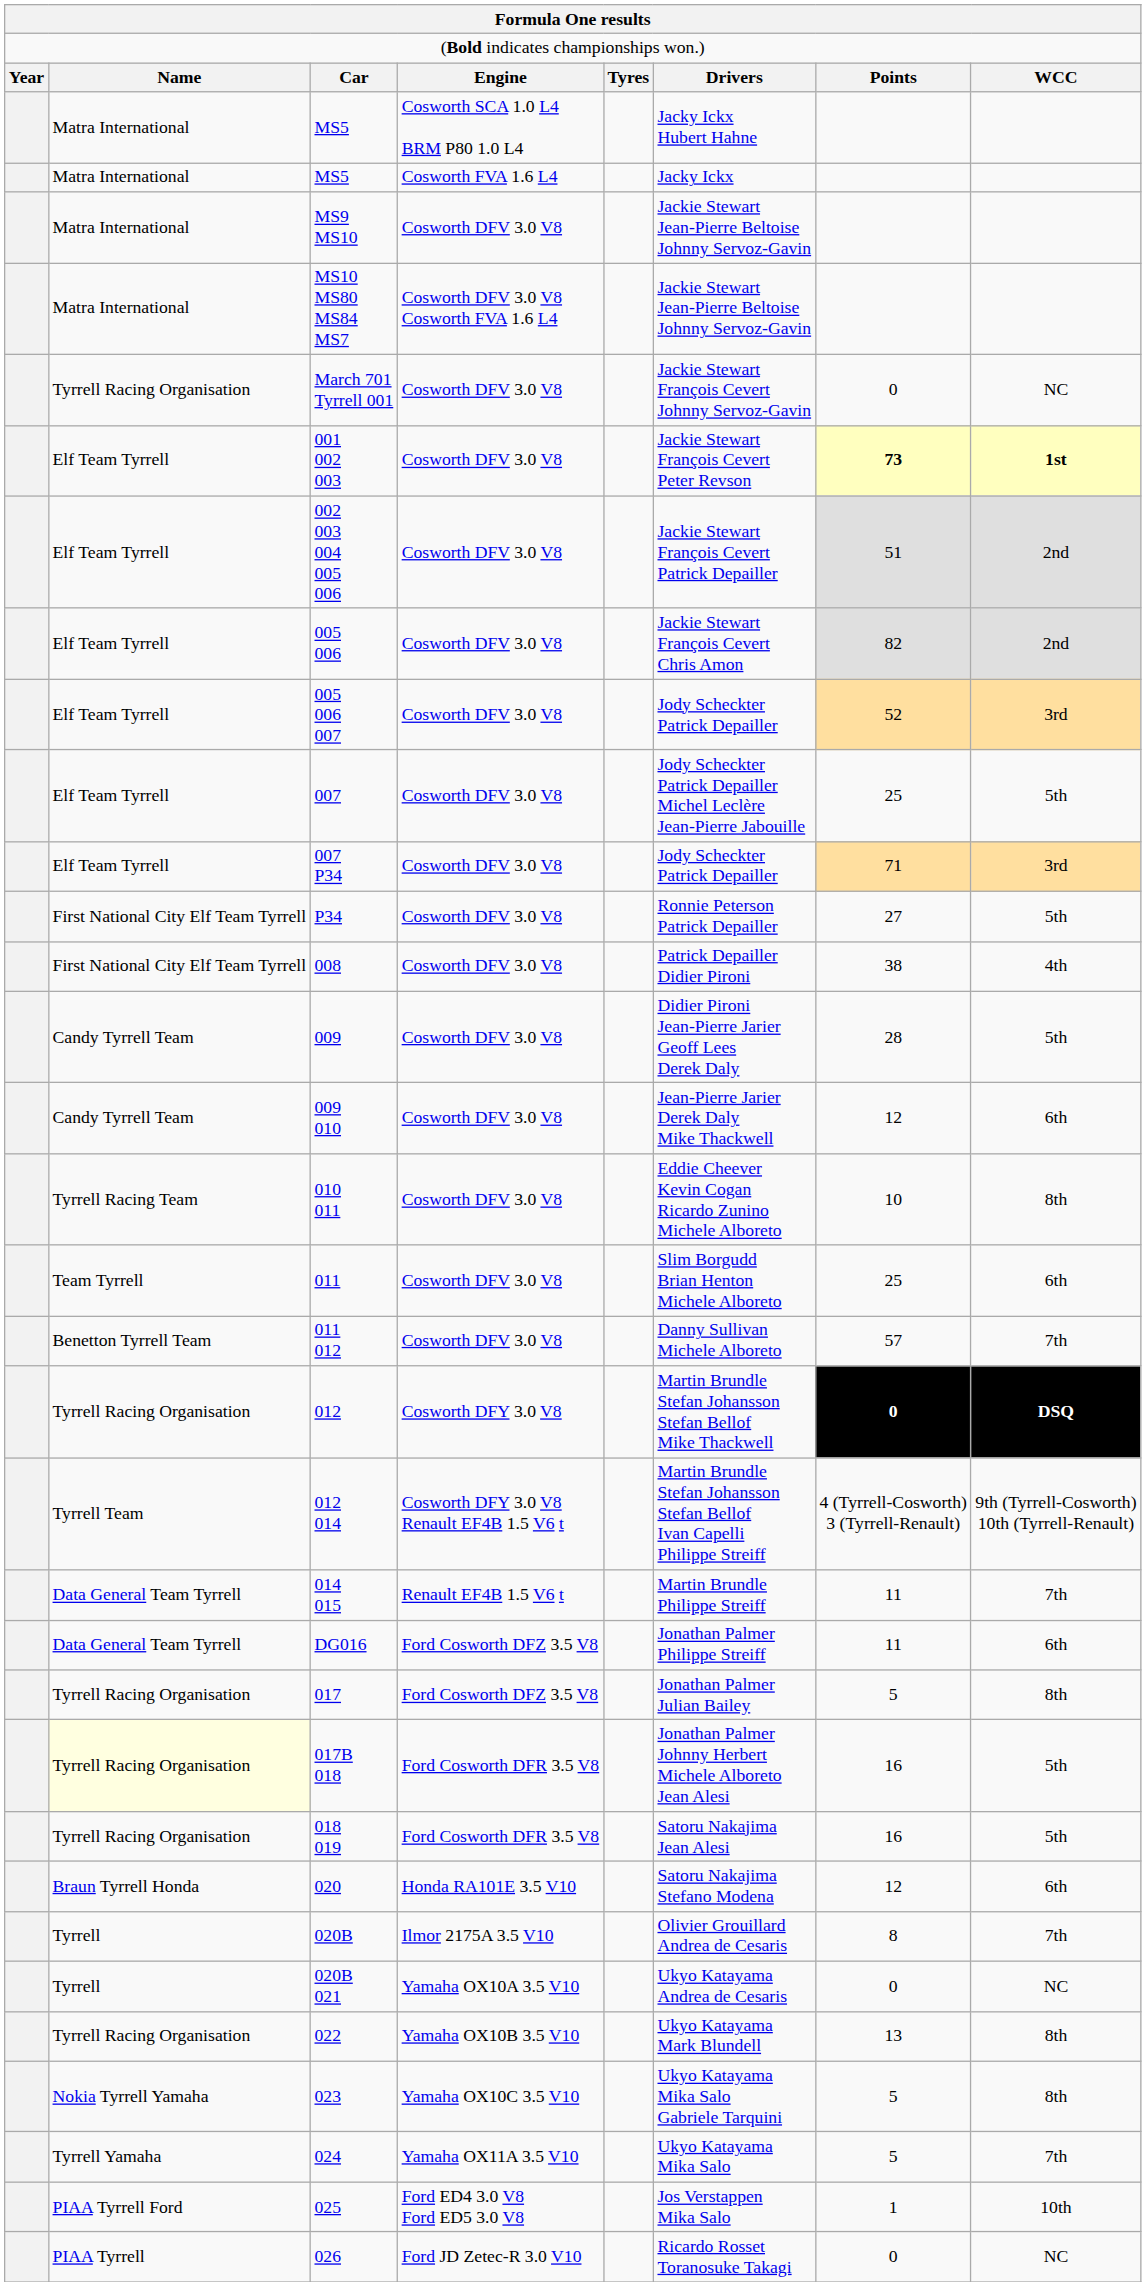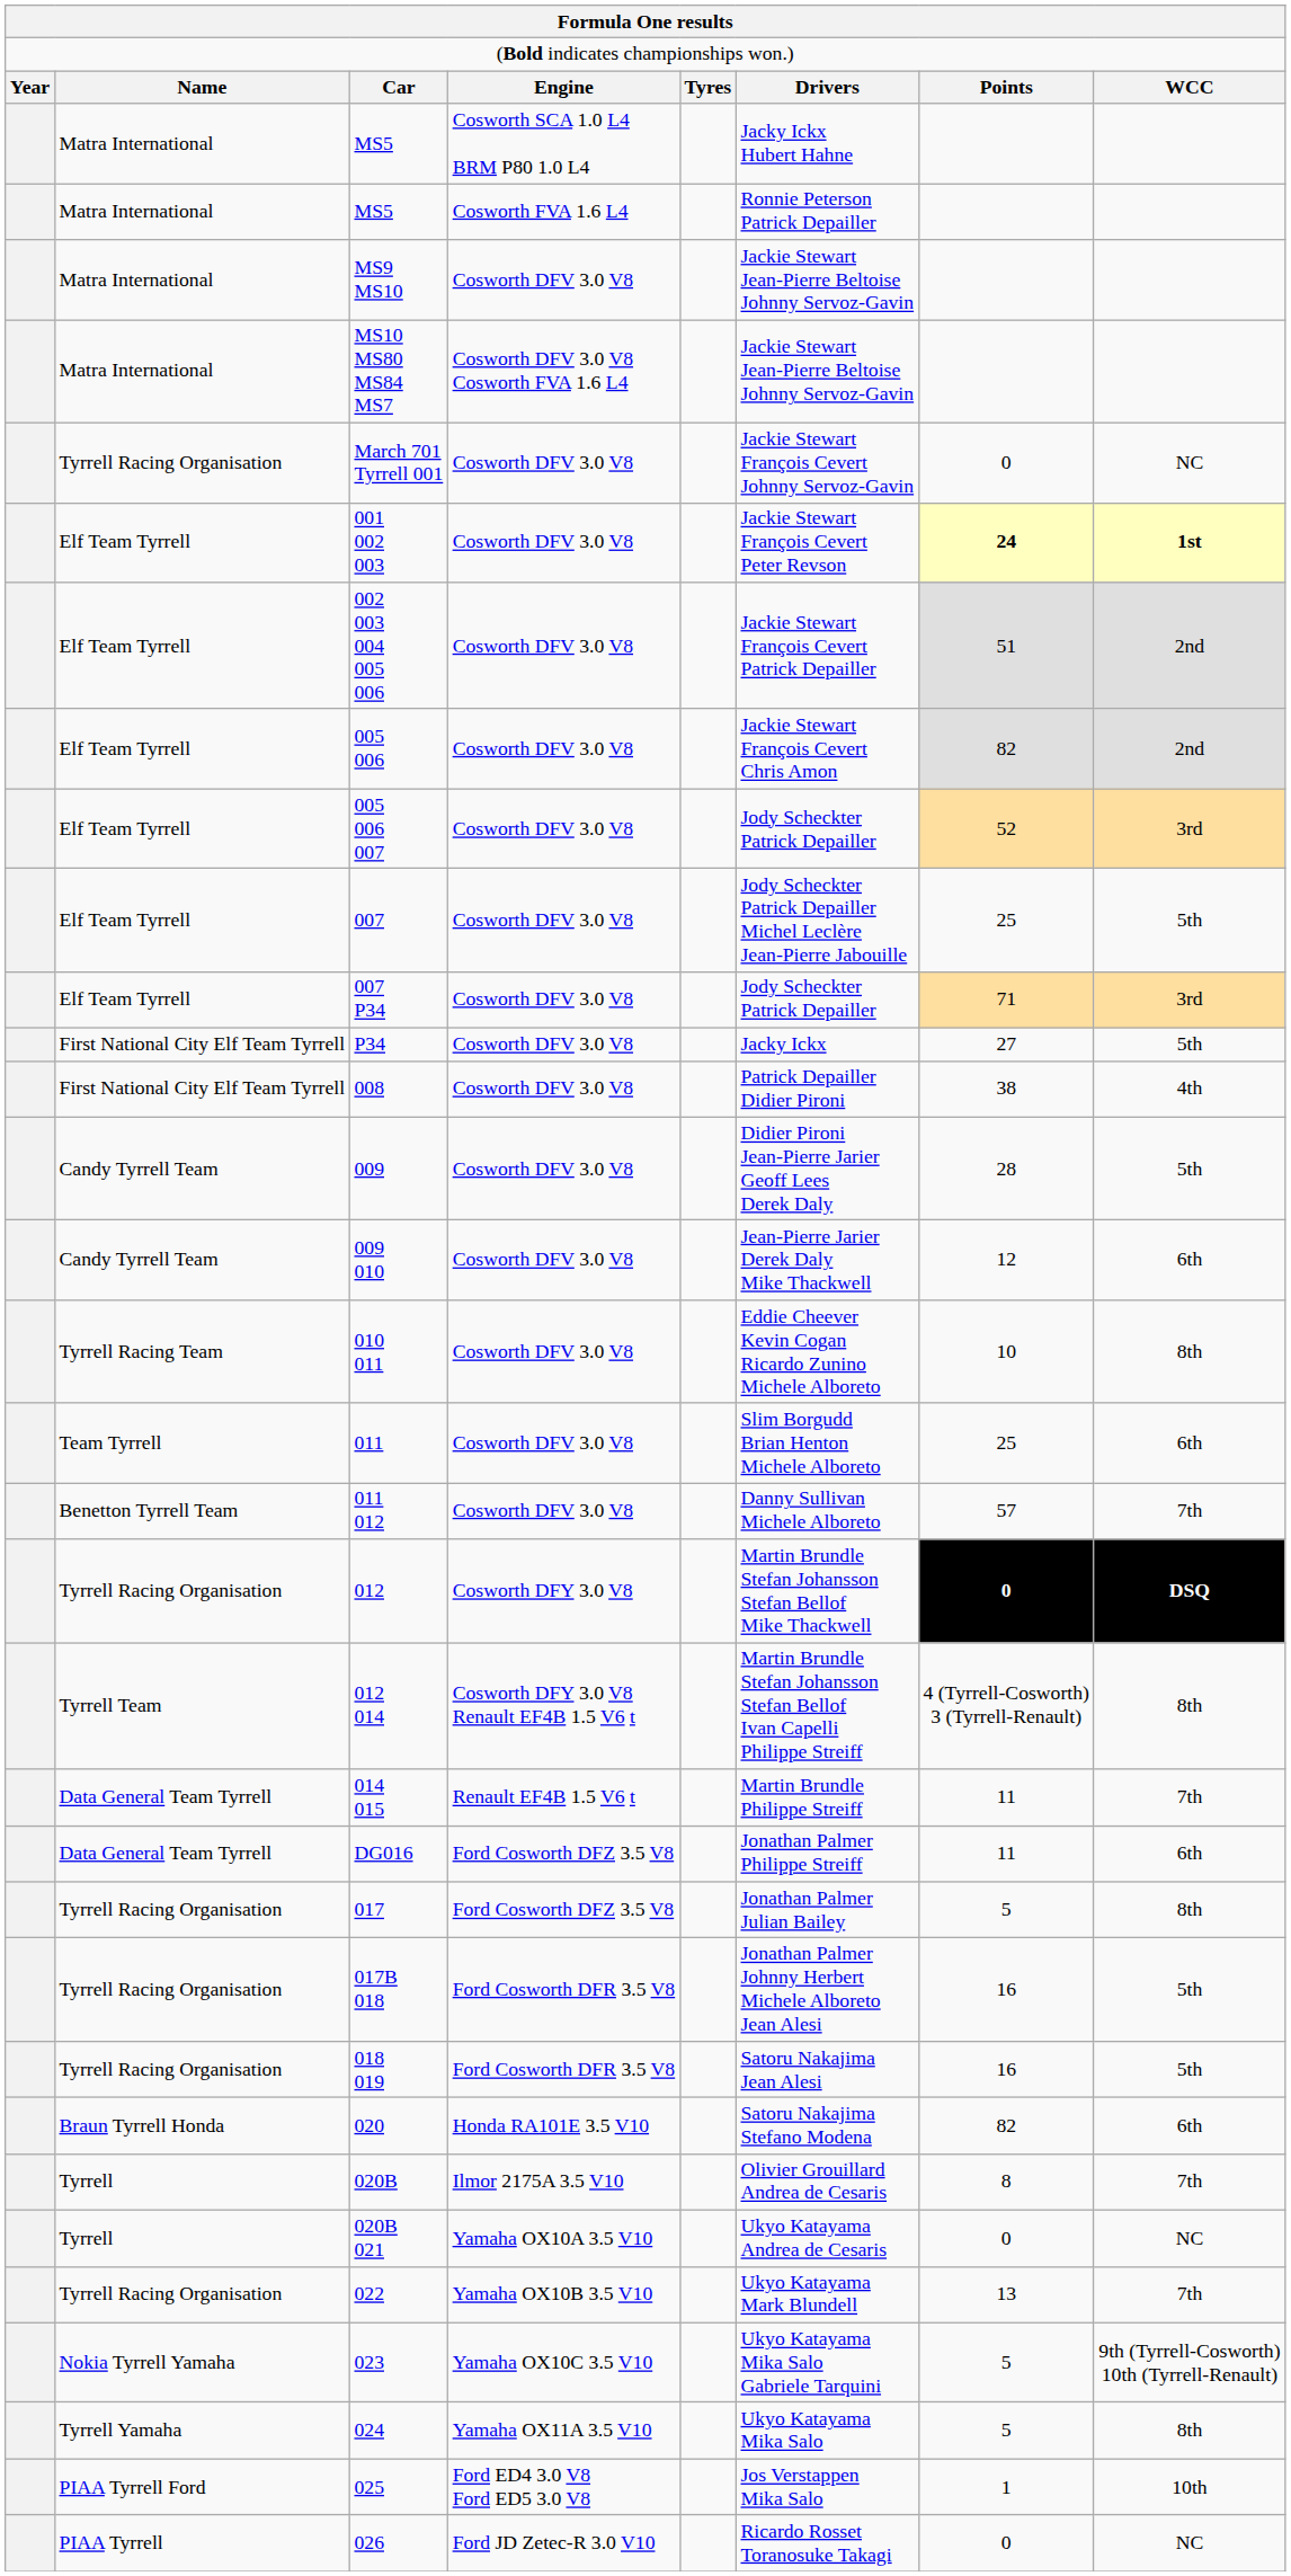 <table class="wikitable collapsible collapsed" style="text-align:center; font-size:85%">
 <tr>
 <th colspan="9">Formula One results</th>
 </tr>
 <tr>
 <td colspan="9">(<strong>Bold</strong> indicates championships won.)</td>
 </tr>
 <tr>
 <th>Year</th>
 <th>Name</th>
 <th>Car</th>
 <th>Engine</th>
 <th>Tyres</th>
 <th>Drivers</th>
 <th>Points</th>
 <th>WCC</th>
 </tr>
 <tr>
 <th></th>
 <td align="left"> Matra International</td>
 <td align="left"><a href='#'>MS5</a></td>
 <td align="left"><a href='#'>Cosworth SCA</a> 1.0 <a href='#'>L4</a> <br><br><a href='#'>BRM</a> P80 1.0 L4</td>
 <td></td>
 <td align="left"> <a href='#'>Jacky Ickx</a><br> <a href='#'>Hubert Hahne</a></td>
 <td></td>
 <td></td>
 </tr>
 <tr>
 <th></th>
 <td align="left"> Matra International</td>
 <td align="left"><a href='#'>MS5</a></td>
 <td align="left"><a href='#'>Cosworth FVA</a> 1.6 <a href='#'>L4</a></td>
 <td></td>
-<td align="left"> <a href='#'>Jacky Ickx</a></td>
+<td align="left"> <a href='#'>Ronnie Peterson</a><br> <a href='#'>Patrick Depailler</a></td>
 <td></td>
 <td></td>
 </tr>
 <tr>
 <th></th>
 <td align="left"> Matra International</td>
 <td align="left"><a href='#'>MS9</a><br><a href='#'>MS10</a></td>
 <td align="left"><a href='#'>Cosworth DFV</a> 3.0 <a href='#'>V8</a></td>
 <td></td>
 <td align="left"> <a href='#'>Jackie Stewart</a><br> <a href='#'>Jean-Pierre Beltoise</a><br> <a href='#'>Johnny Servoz-Gavin</a></td>
 <td></td>
 <td></td>
 </tr>
 <tr>
 <th></th>
 <td align="left"> Matra International</td>
 <td align="left"><a href='#'>MS10</a><br><a href='#'>MS80</a><br><a href='#'>MS84</a><br><a href='#'>MS7</a></td>
 <td align="left"><a href='#'>Cosworth DFV</a> 3.0 <a href='#'>V8</a> <br> <a href='#'>Cosworth FVA</a> 1.6 <a href='#'>L4</a></td>
 <td></td>
 <td align="left"> <a href='#'>Jackie Stewart</a><br> <a href='#'>Jean-Pierre Beltoise</a><br> <a href='#'>Johnny Servoz-Gavin</a></td>
 <td></td>
 <td></td>
 </tr>
 <tr>
 <th></th>
 <td align="left"> Tyrrell Racing Organisation</td>
 <td align="left"><a href='#'>March 701</a><br><a href='#'>Tyrrell 001</a></td>
 <td align="left"><a href='#'>Cosworth DFV</a> 3.0 <a href='#'>V8</a></td>
 <td></td>
 <td align="left"> <a href='#'>Jackie Stewart</a><br> <a href='#'>François Cevert</a><br> <a href='#'>Johnny Servoz-Gavin</a></td>
 <td>0</td>
 <td>NC</td>
 </tr>
 <tr>
 <th></th>
 <td align="left"> Elf Team Tyrrell</td>
 <td align="left"><a href='#'>001</a><br><a href='#'>002</a><br><a href='#'>003</a></td>
 <td align="left"><a href='#'>Cosworth DFV</a> 3.0 <a href='#'>V8</a></td>
 <td></td>
 <td align="left"> <a href='#'>Jackie Stewart</a><br> <a href='#'>François Cevert</a><br> <a href='#'>Peter Revson</a></td>
-<td style="background:#FFFFBF;"><strong>73</strong></td>
+<td style="background:#FFFFBF;"><strong>24</strong></td>
 <td style="background:#FFFFBF;"><strong>1st</strong></td>
 </tr>
 <tr>
 <th></th>
 <td align="left"> Elf Team Tyrrell</td>
 <td align="left"><a href='#'>002</a><br><a href='#'>003</a><br><a href='#'>004</a><br><a href='#'>005</a><br><a href='#'>006</a></td>
 <td align="left"><a href='#'>Cosworth DFV</a> 3.0 <a href='#'>V8</a></td>
 <td></td>
 <td align="left"> <a href='#'>Jackie Stewart</a><br> <a href='#'>François Cevert</a><br> <a href='#'>Patrick Depailler</a></td>
 <td style="background:#DFDFDF;">51</td>
 <td style="background:#DFDFDF;">2nd</td>
 </tr>
 <tr>
 <th></th>
 <td align="left"> Elf Team Tyrrell</td>
 <td align="left"><a href='#'>005</a><br><a href='#'>006</a></td>
 <td align="left"><a href='#'>Cosworth DFV</a> 3.0 <a href='#'>V8</a></td>
 <td></td>
 <td align="left"> <a href='#'>Jackie Stewart</a><br> <a href='#'>François Cevert</a><br> <a href='#'>Chris Amon</a></td>
 <td style="background:#DFDFDF;">82</td>
 <td style="background:#DFDFDF;">2nd</td>
 </tr>
 <tr>
 <th></th>
 <td align="left"> Elf Team Tyrrell</td>
 <td align="left"><a href='#'>005</a><br><a href='#'>006</a><br><a href='#'>007</a></td>
 <td align="left"><a href='#'>Cosworth DFV</a> 3.0 <a href='#'>V8</a></td>
 <td></td>
 <td align="left"> <a href='#'>Jody Scheckter</a><br> <a href='#'>Patrick Depailler</a></td>
 <td style="background:#FFDF9F;">52</td>
 <td style="background:#FFDF9F;">3rd</td>
 </tr>
 <tr>
 <th></th>
 <td align="left"> Elf Team Tyrrell</td>
 <td align="left"><a href='#'>007</a></td>
 <td align="left"><a href='#'>Cosworth DFV</a> 3.0 <a href='#'>V8</a></td>
 <td></td>
 <td align="left"> <a href='#'>Jody Scheckter</a><br> <a href='#'>Patrick Depailler</a><br> <a href='#'>Michel Leclère</a><br> <a href='#'>Jean-Pierre Jabouille</a></td>
 <td>25</td>
 <td>5th</td>
 </tr>
 <tr>
 <th></th>
 <td align="left"> Elf Team Tyrrell</td>
 <td align="left"><a href='#'>007</a><br><a href='#'>P34</a></td>
 <td align="left"><a href='#'>Cosworth DFV</a> 3.0 <a href='#'>V8</a></td>
 <td></td>
 <td align="left"> <a href='#'>Jody Scheckter</a><br> <a href='#'>Patrick Depailler</a></td>
 <td style="background:#FFDF9F;">71</td>
 <td style="background:#FFDF9F;">3rd</td>
 </tr>
 <tr>
 <th></th>
 <td align="left">  First National City Elf Team Tyrrell</td>
 <td align="left"><a href='#'>P34</a></td>
 <td align="left"><a href='#'>Cosworth DFV</a> 3.0 <a href='#'>V8</a></td>
 <td></td>
-<td align="left"> <a href='#'>Ronnie Peterson</a><br> <a href='#'>Patrick Depailler</a></td>
+<td align="left"> <a href='#'>Jacky Ickx</a></td>
 <td>27</td>
 <td>5th</td>
 </tr>
 <tr>
 <th></th>
 <td align="left"> First National City Elf Team Tyrrell</td>
 <td align="left"><a href='#'>008</a></td>
 <td align="left"><a href='#'>Cosworth DFV</a> 3.0 <a href='#'>V8</a></td>
 <td></td>
 <td align="left"> <a href='#'>Patrick Depailler</a><br> <a href='#'>Didier Pironi</a></td>
 <td>38</td>
 <td>4th</td>
 </tr>
 <tr>
 <th></th>
 <td align="left"> Candy Tyrrell Team</td>
 <td align="left"><a href='#'>009</a></td>
 <td align="left"><a href='#'>Cosworth DFV</a> 3.0 <a href='#'>V8</a></td>
 <td></td>
 <td align="left"> <a href='#'>Didier Pironi</a><br> <a href='#'>Jean-Pierre Jarier</a><br> <a href='#'>Geoff Lees</a> <br>  <a href='#'>Derek Daly</a></td>
 <td>28</td>
 <td>5th</td>
 </tr>
 <tr>
 <th></th>
 <td align="left"> Candy Tyrrell Team</td>
 <td align="left"><a href='#'>009</a><br><a href='#'>010</a></td>
 <td align="left"><a href='#'>Cosworth DFV</a> 3.0 <a href='#'>V8</a></td>
 <td></td>
 <td align="left"> <a href='#'>Jean-Pierre Jarier</a> <br>  <a href='#'>Derek Daly</a><br> <a href='#'>Mike Thackwell</a></td>
 <td>12</td>
 <td>6th</td>
 </tr>
 <tr>
 <th></th>
 <td align="left"> Tyrrell Racing Team</td>
 <td align="left"><a href='#'>010</a><br><a href='#'>011</a></td>
 <td align="left"><a href='#'>Cosworth DFV</a> 3.0 <a href='#'>V8</a></td>
 <td><br></td>
 <td align="left"> <a href='#'>Eddie Cheever</a> <br>  <a href='#'>Kevin Cogan</a><br> <a href='#'>Ricardo Zunino</a><br> <a href='#'>Michele Alboreto</a></td>
 <td>10</td>
 <td>8th</td>
 </tr>
 <tr>
 <th></th>
 <td align="left">  Team Tyrrell</td>
 <td align="left"><a href='#'>011</a></td>
 <td align="left"><a href='#'>Cosworth DFV</a> 3.0 <a href='#'>V8</a></td>
 <td></td>
 <td align="left"> <a href='#'>Slim Borgudd</a> <br>  <a href='#'>Brian Henton</a><br> <a href='#'>Michele Alboreto</a></td>
 <td>25</td>
 <td>6th</td>
 </tr>
 <tr>
 <th></th>
 <td align="left">  Benetton Tyrrell Team</td>
 <td align="left"><a href='#'>011</a><br><a href='#'>012</a></td>
 <td align="left"><a href='#'>Cosworth DFV</a> 3.0 <a href='#'>V8</a></td>
 <td></td>
 <td align="left"> <a href='#'>Danny Sullivan</a> <br> <a href='#'>Michele Alboreto</a></td>
 <td>57</td>
 <td>7th</td>
 </tr>
 <tr>
 <th></th>
 <td align="left">  Tyrrell Racing Organisation</td>
 <td align="left"><a href='#'>012</a></td>
 <td align="left"><a href='#'>Cosworth DFY</a> 3.0 <a href='#'>V8</a></td>
 <td></td>
 <td align="left"> <a href='#'>Martin Brundle</a> <br> <a href='#'>Stefan Johansson</a><br> <a href='#'>Stefan Bellof</a><br> <a href='#'>Mike Thackwell</a></td>
 <td style="background:#000000; color:white"><strong>0</strong></td>
 <td style="background:#000000; color:white"><strong>DSQ</strong></td>
 </tr>
 <tr>
 <th></th>
 <td align="left">  Tyrrell Team</td>
 <td align="left"><a href='#'>012</a><br><a href='#'>014</a></td>
 <td align="left"><a href='#'>Cosworth DFY</a> 3.0 <a href='#'>V8</a><br><a href='#'>Renault EF4B</a> 1.5 <a href='#'>V6</a> <a href='#'>t</a></td>
 <td></td>
 <td align="left"> <a href='#'>Martin Brundle</a> <br> <a href='#'>Stefan Johansson</a><br> <a href='#'>Stefan Bellof</a><br> <a href='#'>Ivan Capelli</a><br> <a href='#'>Philippe Streiff</a></td>
 <td>4 (Tyrrell-Cosworth) <br>3 (Tyrrell-Renault)</td>
-<td>9th (Tyrrell-Cosworth) <br>10th (Tyrrell-Renault)</td>
+<td>8th</td>
 </tr>
 <tr>
 <th></th>
 <td align="left">  <a href='#'>Data General</a> Team Tyrrell</td>
 <td align="left"><a href='#'>014</a><br><a href='#'>015</a></td>
 <td align="left"><a href='#'>Renault EF4B</a> 1.5 <a href='#'>V6</a> <a href='#'>t</a></td>
 <td></td>
 <td align="left"> <a href='#'>Martin Brundle</a> <br> <a href='#'>Philippe Streiff</a></td>
 <td>11</td>
 <td>7th</td>
 </tr>
 <tr>
 <th></th>
 <td align="left">  <a href='#'>Data General</a> Team Tyrrell</td>
 <td align="left"><a href='#'>DG016</a></td>
 <td align="left"><a href='#'>Ford Cosworth DFZ</a> 3.5 <a href='#'>V8</a></td>
 <td></td>
 <td align="left"> <a href='#'>Jonathan Palmer</a> <br> <a href='#'>Philippe Streiff</a></td>
 <td>11</td>
 <td>6th</td>
 </tr>
 <tr>
 <th></th>
 <td align="left">  Tyrrell Racing Organisation</td>
 <td align="left"><a href='#'>017</a></td>
 <td align="left"><a href='#'>Ford Cosworth DFZ</a> 3.5 <a href='#'>V8</a></td>
 <td></td>
 <td align="left"> <a href='#'>Jonathan Palmer</a> <br> <a href='#'>Julian Bailey</a></td>
 <td>5</td>
 <td>8th</td>
 </tr>
 <tr>
 <th></th>
-<td align="left" style="background: lightyellow;">  Tyrrell Racing Organisation</td>
+<td align="left">  Tyrrell Racing Organisation</td>
 <td align="left"><a href='#'>017B</a><br><a href='#'>018</a></td>
 <td align="left"><a href='#'>Ford Cosworth DFR</a> 3.5 <a href='#'>V8</a></td>
 <td></td>
 <td align="left"> <a href='#'>Jonathan Palmer</a> <br> <a href='#'>Johnny Herbert</a><br> <a href='#'>Michele Alboreto</a><br> <a href='#'>Jean Alesi</a></td>
 <td>16</td>
 <td>5th</td>
 </tr>
 <tr>
 <th></th>
 <td align="left">  Tyrrell Racing Organisation</td>
 <td align="left"><a href='#'>018</a><br><a href='#'>019</a></td>
 <td align="left"><a href='#'>Ford Cosworth DFR</a> 3.5 <a href='#'>V8</a></td>
 <td></td>
 <td align="left"> <a href='#'>Satoru Nakajima</a><br> <a href='#'>Jean Alesi</a></td>
 <td>16</td>
 <td>5th</td>
 </tr>
 <tr>
 <th></th>
 <td align="left">  <a href='#'>Braun</a> Tyrrell Honda</td>
 <td align="left"><a href='#'>020</a></td>
 <td align="left"><a href='#'>Honda RA101E</a> 3.5 <a href='#'>V10</a></td>
 <td></td>
 <td align="left"> <a href='#'>Satoru Nakajima</a><br> <a href='#'>Stefano Modena</a></td>
-<td>12</td>
+<td>82</td>
 <td>6th</td>
 </tr>
 <tr>
 <th></th>
 <td align="left">  Tyrrell</td>
 <td align="left"><a href='#'>020B</a></td>
 <td align="left"><a href='#'>Ilmor</a>  2175A 3.5 <a href='#'>V10</a></td>
 <td></td>
 <td align="left"> <a href='#'>Olivier Grouillard</a><br> <a href='#'>Andrea de Cesaris</a></td>
 <td>8</td>
 <td>7th</td>
 </tr>
 <tr>
 <th></th>
 <td align="left">  Tyrrell</td>
 <td align="left"><a href='#'>020B</a><br><a href='#'>021</a></td>
 <td align="left"><a href='#'>Yamaha</a> OX10A 3.5 <a href='#'>V10</a></td>
 <td></td>
 <td align="left"> <a href='#'>Ukyo Katayama</a><br> <a href='#'>Andrea de Cesaris</a></td>
 <td>0</td>
 <td>NC</td>
 </tr>
 <tr>
 <th></th>
 <td align="left">  Tyrrell Racing Organisation</td>
 <td align="left"><a href='#'>022</a></td>
 <td align="left"><a href='#'>Yamaha</a> OX10B 3.5 <a href='#'>V10</a></td>
 <td></td>
 <td align="left"> <a href='#'>Ukyo Katayama</a><br> <a href='#'>Mark Blundell</a></td>
 <td>13</td>
-<td>8th</td>
+<td>7th</td>
 </tr>
 <tr>
 <th></th>
 <td align="left">  <a href='#'>Nokia</a> Tyrrell Yamaha</td>
 <td align="left"><a href='#'>023</a></td>
 <td align="left"><a href='#'>Yamaha</a> OX10C 3.5 <a href='#'>V10</a></td>
 <td></td>
 <td align="left"> <a href='#'>Ukyo Katayama</a><br> <a href='#'>Mika Salo</a><br> <a href='#'>Gabriele Tarquini</a></td>
 <td>5</td>
-<td>8th</td>
+<td>9th (Tyrrell-Cosworth) <br>10th (Tyrrell-Renault)</td>
 </tr>
 <tr>
 <th></th>
 <td align="left">  Tyrrell Yamaha</td>
 <td align="left"><a href='#'>024</a></td>
 <td align="left"><a href='#'>Yamaha</a> OX11A 3.5 <a href='#'>V10</a></td>
 <td></td>
 <td align="left"> <a href='#'>Ukyo Katayama</a><br> <a href='#'>Mika Salo</a></td>
 <td>5</td>
-<td>7th</td>
+<td>8th</td>
 </tr>
 <tr>
 <th></th>
 <td align="left">  <a href='#'>PIAA</a> Tyrrell Ford</td>
 <td align="left"><a href='#'>025</a></td>
 <td align="left"><a href='#'>Ford</a> ED4 3.0 <a href='#'>V8</a><br><a href='#'>Ford</a> ED5 3.0 <a href='#'>V8</a></td>
 <td></td>
 <td align="left"> <a href='#'>Jos Verstappen</a><br> <a href='#'>Mika Salo</a></td>
 <td>1</td>
 <td>10th</td>
 </tr>
 <tr>
 <th></th>
 <td align="left">  <a href='#'>PIAA</a> Tyrrell</td>
 <td align="left"><a href='#'>026</a></td>
 <td align="left"><a href='#'>Ford</a> JD Zetec-R 3.0 <a href='#'>V10</a></td>
 <td></td>
 <td align="left"> <a href='#'>Ricardo Rosset</a><br> <a href='#'>Toranosuke Takagi</a></td>
 <td>0</td>
 <td>NC</td>
 </tr>
 <tr>
 </tr>
 </table>
